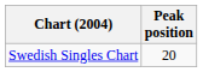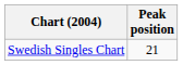 <table class="wikitable">
 <tr>
 <th>Chart (2004)</th>
 <th>Peak<br>position</th>
 </tr>
 <tr>
 <td><a href='#'>Swedish Singles Chart</a></td>
-<td align="center">20</td>
+<td align="center">21</td>
 </tr>
 </table>
